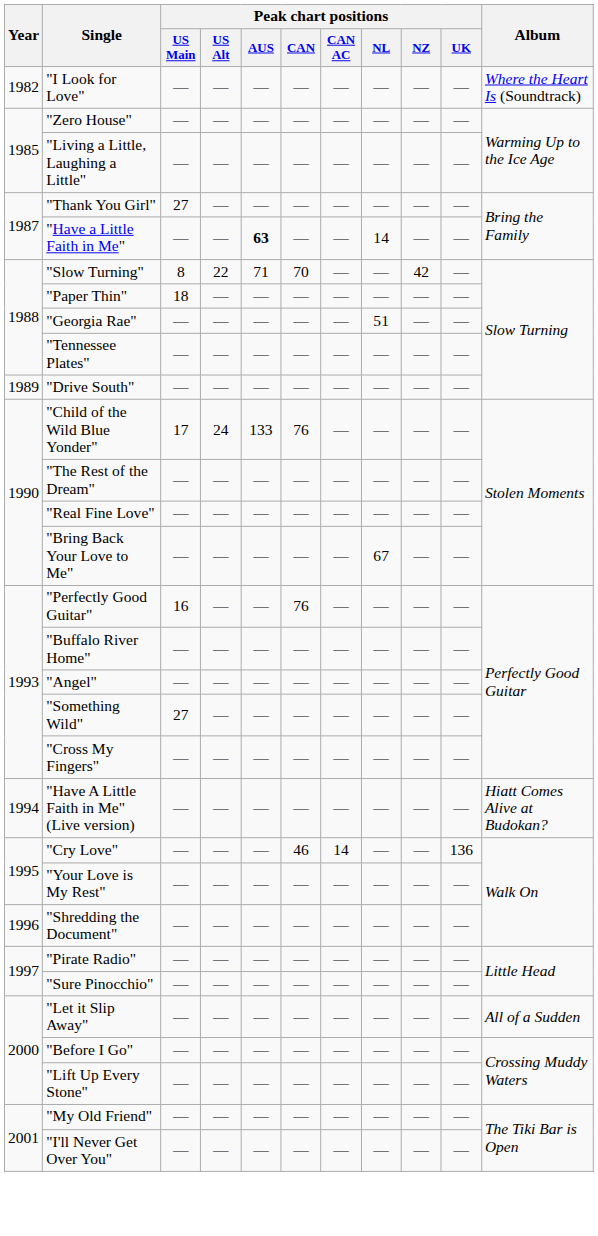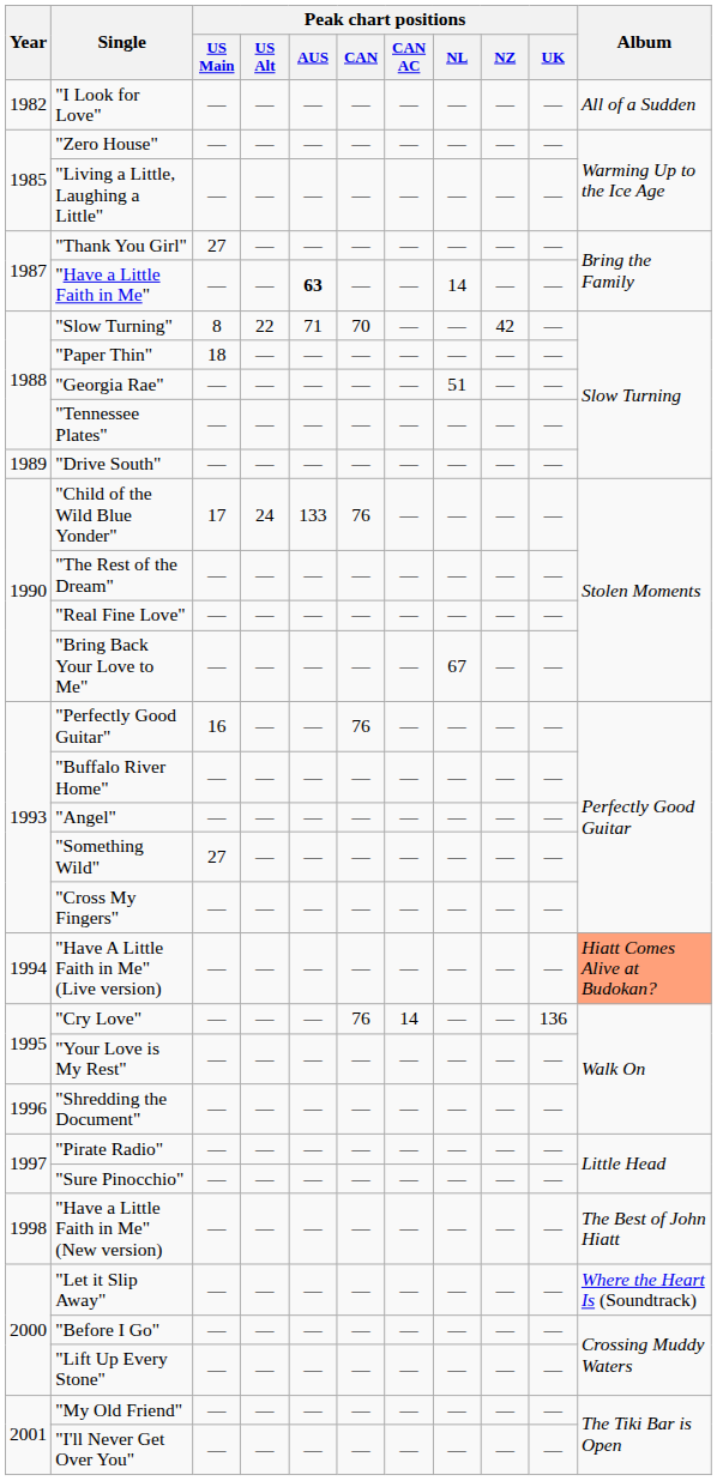 <table class="wikitable">
 <tr>
 <th rowspan="2">Year</th>
 <th rowspan="2">Single</th>
 <th colspan="8">Peak chart positions</th>
 <th rowspan="2">Album</th>
 </tr>
 <tr style="font-size:smaller;">
 <th width="35"><a href='#'>US Main</a></th>
 <th width="35"><a href='#'>US <br>Alt</a></th>
 <th width="35"><a href='#'>AUS</a><br></th>
 <th width="35"><a href='#'>CAN</a></th>
 <th width="35"><a href='#'>CAN AC</a></th>
 <th width="35"><a href='#'>NL</a><br></th>
 <th width="35"><a href='#'>NZ</a><br></th>
 <th width="35"><a href='#'>UK</a><br></th>
 </tr>
 <tr>
 <td>1982</td>
 <td>"I Look for Love"</td>
 <td align="center">—</td>
 <td align="center">—</td>
 <td align="center">—</td>
 <td align="center">—</td>
 <td align="center">—</td>
 <td align="center">—</td>
 <td align="center">—</td>
 <td align="center">—</td>
-<td><em><a href='#'>Where the Heart Is</a></em> (Soundtrack)</td>
+<td><em>All of a Sudden</em></td>
 </tr>
 <tr>
 <td rowspan="2">1985</td>
 <td>"Zero House"</td>
 <td align="center">—</td>
 <td align="center">—</td>
 <td align="center">—</td>
 <td align="center">—</td>
 <td align="center">—</td>
 <td align="center">—</td>
 <td align="center">—</td>
 <td align="center">—</td>
 <td rowspan="2"><em>Warming Up to the Ice Age</em></td>
 </tr>
 <tr>
 <td>"Living a Little, Laughing a Little"</td>
 <td align="center">—</td>
 <td align="center">—</td>
 <td align="center">—</td>
 <td align="center">—</td>
 <td align="center">—</td>
 <td align="center">—</td>
 <td align="center">—</td>
 <td align="center">—</td>
 </tr>
 <tr>
 <td rowspan="2">1987</td>
 <td>"Thank You Girl"</td>
 <td align="center">27</td>
 <td align="center">—</td>
 <td align="center">—</td>
 <td align="center">—</td>
 <td align="center">—</td>
 <td align="center">—</td>
 <td align="center">—</td>
 <td align="center">—</td>
 <td rowspan="2"><em>Bring the Family</em></td>
 </tr>
 <tr>
 <td>"<a href='#'>Have a Little Faith in Me</a>"</td>
 <td align="center">—</td>
 <td align="center">—</td>
 <td align="center"><strong>63</strong></td>
 <td align="center">—</td>
 <td align="center">—</td>
 <td align="center">14</td>
 <td align="center">—</td>
 <td align="center">—</td>
 </tr>
 <tr>
 <td rowspan="4">1988</td>
 <td>"Slow Turning"</td>
 <td align="center">8</td>
 <td align="center">22</td>
 <td align="center">71</td>
 <td align="center">70</td>
 <td align="center">—</td>
 <td align="center">—</td>
 <td align="center">42</td>
 <td align="center">—</td>
 <td rowspan="5"><em>Slow Turning</em></td>
 </tr>
 <tr>
 <td>"Paper Thin"</td>
 <td align="center">18</td>
 <td align="center">—</td>
 <td align="center">—</td>
 <td align="center">—</td>
 <td align="center">—</td>
 <td align="center">—</td>
 <td align="center">—</td>
 <td align="center">—</td>
 </tr>
 <tr>
 <td>"Georgia Rae"</td>
 <td align="center">—</td>
 <td align="center">—</td>
 <td align="center">—</td>
 <td align="center">—</td>
 <td align="center">—</td>
 <td align="center">51</td>
 <td align="center">—</td>
 <td align="center">—</td>
 </tr>
 <tr>
 <td>"Tennessee Plates"</td>
 <td align="center">—</td>
 <td align="center">—</td>
 <td align="center">—</td>
 <td align="center">—</td>
 <td align="center">—</td>
 <td align="center">—</td>
 <td align="center">—</td>
 <td align="center">—</td>
 </tr>
 <tr>
 <td>1989</td>
 <td>"Drive South"</td>
 <td align="center">—</td>
 <td align="center">—</td>
 <td align="center">—</td>
 <td align="center">—</td>
 <td align="center">—</td>
 <td align="center">—</td>
 <td align="center">—</td>
 <td align="center">—</td>
 </tr>
 <tr>
 <td rowspan="4">1990</td>
 <td>"Child of the Wild Blue Yonder"</td>
 <td align="center">17</td>
 <td align="center">24</td>
 <td align="center">133</td>
 <td align="center">76</td>
 <td align="center">—</td>
 <td align="center">—</td>
 <td align="center">—</td>
 <td align="center">—</td>
 <td rowspan="4"><em>Stolen Moments</em></td>
 </tr>
 <tr>
 <td>"The Rest of the Dream"</td>
 <td align="center">—</td>
 <td align="center">—</td>
 <td align="center">—</td>
 <td align="center">—</td>
 <td align="center">—</td>
 <td align="center">—</td>
 <td align="center">—</td>
 <td align="center">—</td>
 </tr>
 <tr>
 <td>"Real Fine Love"</td>
 <td align="center">—</td>
 <td align="center">—</td>
 <td align="center">—</td>
 <td align="center">—</td>
 <td align="center">—</td>
 <td align="center">—</td>
 <td align="center">—</td>
 <td align="center">—</td>
 </tr>
 <tr>
 <td>"Bring Back Your Love to Me"</td>
 <td align="center">—</td>
 <td align="center">—</td>
 <td align="center">—</td>
 <td align="center">—</td>
 <td align="center">—</td>
 <td align="center">67</td>
 <td align="center">—</td>
 <td align="center">—</td>
 </tr>
 <tr>
 <td rowspan="5">1993</td>
 <td>"Perfectly Good Guitar"</td>
 <td align="center">16</td>
 <td align="center">—</td>
 <td align="center">—</td>
 <td align="center">76</td>
 <td align="center">—</td>
 <td align="center">—</td>
 <td align="center">—</td>
 <td align="center">—</td>
 <td rowspan="5"><em>Perfectly Good Guitar</em></td>
 </tr>
 <tr>
 <td>"Buffalo River Home"</td>
 <td align="center">—</td>
 <td align="center">—</td>
 <td align="center">—</td>
 <td align="center">—</td>
 <td align="center">—</td>
 <td align="center">—</td>
 <td align="center">—</td>
 <td align="center">—</td>
 </tr>
 <tr>
 <td>"Angel"</td>
 <td align="center">—</td>
 <td align="center">—</td>
 <td align="center">—</td>
 <td align="center">—</td>
 <td align="center">—</td>
 <td align="center">—</td>
 <td align="center">—</td>
 <td align="center">—</td>
 </tr>
 <tr>
 <td>"Something Wild"</td>
 <td align="center">27</td>
 <td align="center">—</td>
 <td align="center">—</td>
 <td align="center">—</td>
 <td align="center">—</td>
 <td align="center">—</td>
 <td align="center">—</td>
 <td align="center">—</td>
 </tr>
 <tr>
 <td>"Cross My Fingers"</td>
 <td align="center">—</td>
 <td align="center">—</td>
 <td align="center">—</td>
 <td align="center">—</td>
 <td align="center">—</td>
 <td align="center">—</td>
 <td align="center">—</td>
 <td align="center">—</td>
 </tr>
 <tr>
 <td rowspan="1">1994</td>
 <td>"Have A Little Faith in Me" (Live version)</td>
 <td align="center">—</td>
 <td align="center">—</td>
 <td align="center">—</td>
 <td align="center">—</td>
 <td align="center">—</td>
 <td align="center">—</td>
 <td align="center">—</td>
 <td align="center">—</td>
-<td rowspan="1"><em>Hiatt Comes Alive at Budokan?</em></td>
+<td rowspan="1" style="background: lightsalmon;"><em>Hiatt Comes Alive at Budokan?</em></td>
 </tr>
 <tr>
 <td rowspan="2">1995</td>
 <td>"Cry Love"</td>
 <td align="center">—</td>
 <td align="center">—</td>
 <td align="center">—</td>
-<td align="center">46</td>
+<td align="center">76</td>
 <td align="center">14</td>
 <td align="center">—</td>
 <td align="center">—</td>
 <td align="center">136</td>
 <td rowspan="3"><em>Walk On</em></td>
 </tr>
 <tr>
 <td>"Your Love is My Rest"</td>
 <td align="center">—</td>
 <td align="center">—</td>
 <td align="center">—</td>
 <td align="center">—</td>
 <td align="center">—</td>
 <td align="center">—</td>
 <td align="center">—</td>
 <td align="center">—</td>
 </tr>
 <tr>
 <td>1996</td>
 <td>"Shredding the Document"</td>
 <td align="center">—</td>
 <td align="center">—</td>
 <td align="center">—</td>
 <td align="center">—</td>
 <td align="center">—</td>
 <td align="center">—</td>
 <td align="center">—</td>
 <td align="center">—</td>
 </tr>
 <tr>
 <td rowspan="2">1997</td>
 <td>"Pirate Radio"</td>
 <td align="center">—</td>
 <td align="center">—</td>
 <td align="center">—</td>
 <td align="center">—</td>
 <td align="center">—</td>
 <td align="center">—</td>
 <td align="center">—</td>
 <td align="center">—</td>
 <td rowspan="2"><em>Little Head</em></td>
 </tr>
 <tr>
 <td>"Sure Pinocchio"</td>
 <td align="center">—</td>
 <td align="center">—</td>
 <td align="center">—</td>
 <td align="center">—</td>
 <td align="center">—</td>
 <td align="center">—</td>
 <td align="center">—</td>
 <td align="center">—</td>
 </tr>
 <tr>
+<td>1998</td>
+<td>"Have a Little Faith in Me" (New version)</td>
+<td align="center">—</td>
+<td align="center">—</td>
+<td align="center">—</td>
+<td align="center">—</td>
+<td align="center">—</td>
+<td align="center">—</td>
+<td align="center">—</td>
+<td align="center">—</td>
+<td><em>The Best of John Hiatt</em></td>
+</tr>
+<tr>
 <td rowspan="3">2000</td>
 <td>"Let it Slip Away"</td>
 <td align="center">—</td>
 <td align="center">—</td>
 <td align="center">—</td>
 <td align="center">—</td>
 <td align="center">—</td>
 <td align="center">—</td>
 <td align="center">—</td>
 <td align="center">—</td>
-<td><em>All of a Sudden</em></td>
+<td><em><a href='#'>Where the Heart Is</a></em> (Soundtrack)</td>
 </tr>
 <tr>
 <td>"Before I Go"</td>
 <td align="center">—</td>
 <td align="center">—</td>
 <td align="center">—</td>
 <td align="center">—</td>
 <td align="center">—</td>
 <td align="center">—</td>
 <td align="center">—</td>
 <td align="center">—</td>
 <td rowspan="2"><em>Crossing Muddy Waters</em></td>
 </tr>
 <tr>
 <td>"Lift Up Every Stone"</td>
 <td align="center">—</td>
 <td align="center">—</td>
 <td align="center">—</td>
 <td align="center">—</td>
 <td align="center">—</td>
 <td align="center">—</td>
 <td align="center">—</td>
 <td align="center">—</td>
 </tr>
 <tr>
 <td rowspan="2">2001</td>
 <td>"My Old Friend"</td>
 <td align="center">—</td>
 <td align="center">—</td>
 <td align="center">—</td>
 <td align="center">—</td>
 <td align="center">—</td>
 <td align="center">—</td>
 <td align="center">—</td>
 <td align="center">—</td>
 <td rowspan="2"><em>The Tiki Bar is Open</em></td>
 </tr>
 <tr>
 <td>"I'll Never Get Over You"</td>
 <td align="center">—</td>
 <td align="center">—</td>
 <td align="center">—</td>
 <td align="center">—</td>
 <td align="center">—</td>
 <td align="center">—</td>
 <td align="center">—</td>
 <td align="center">—</td>
 </tr>
 </table>
